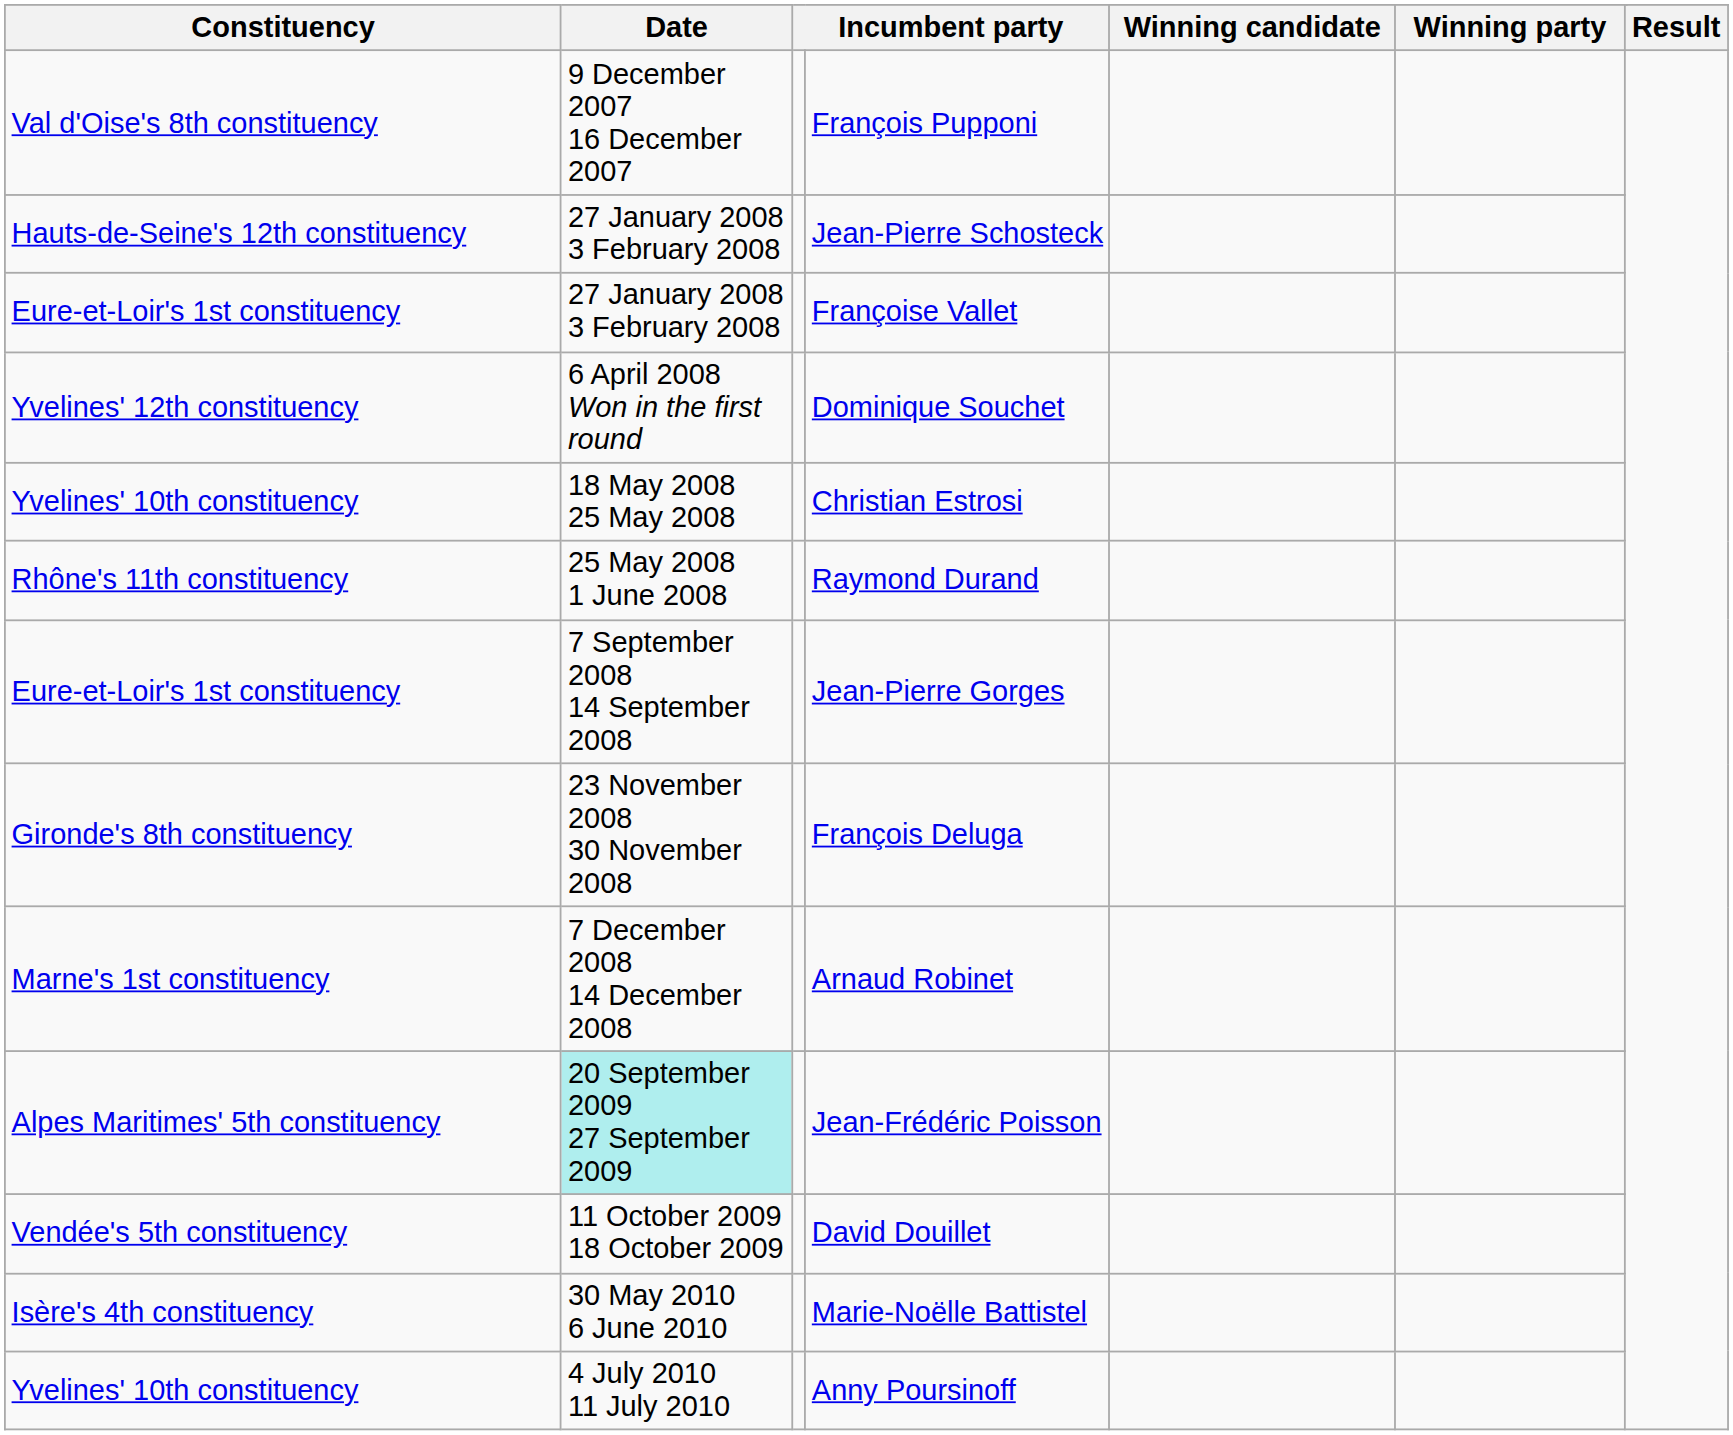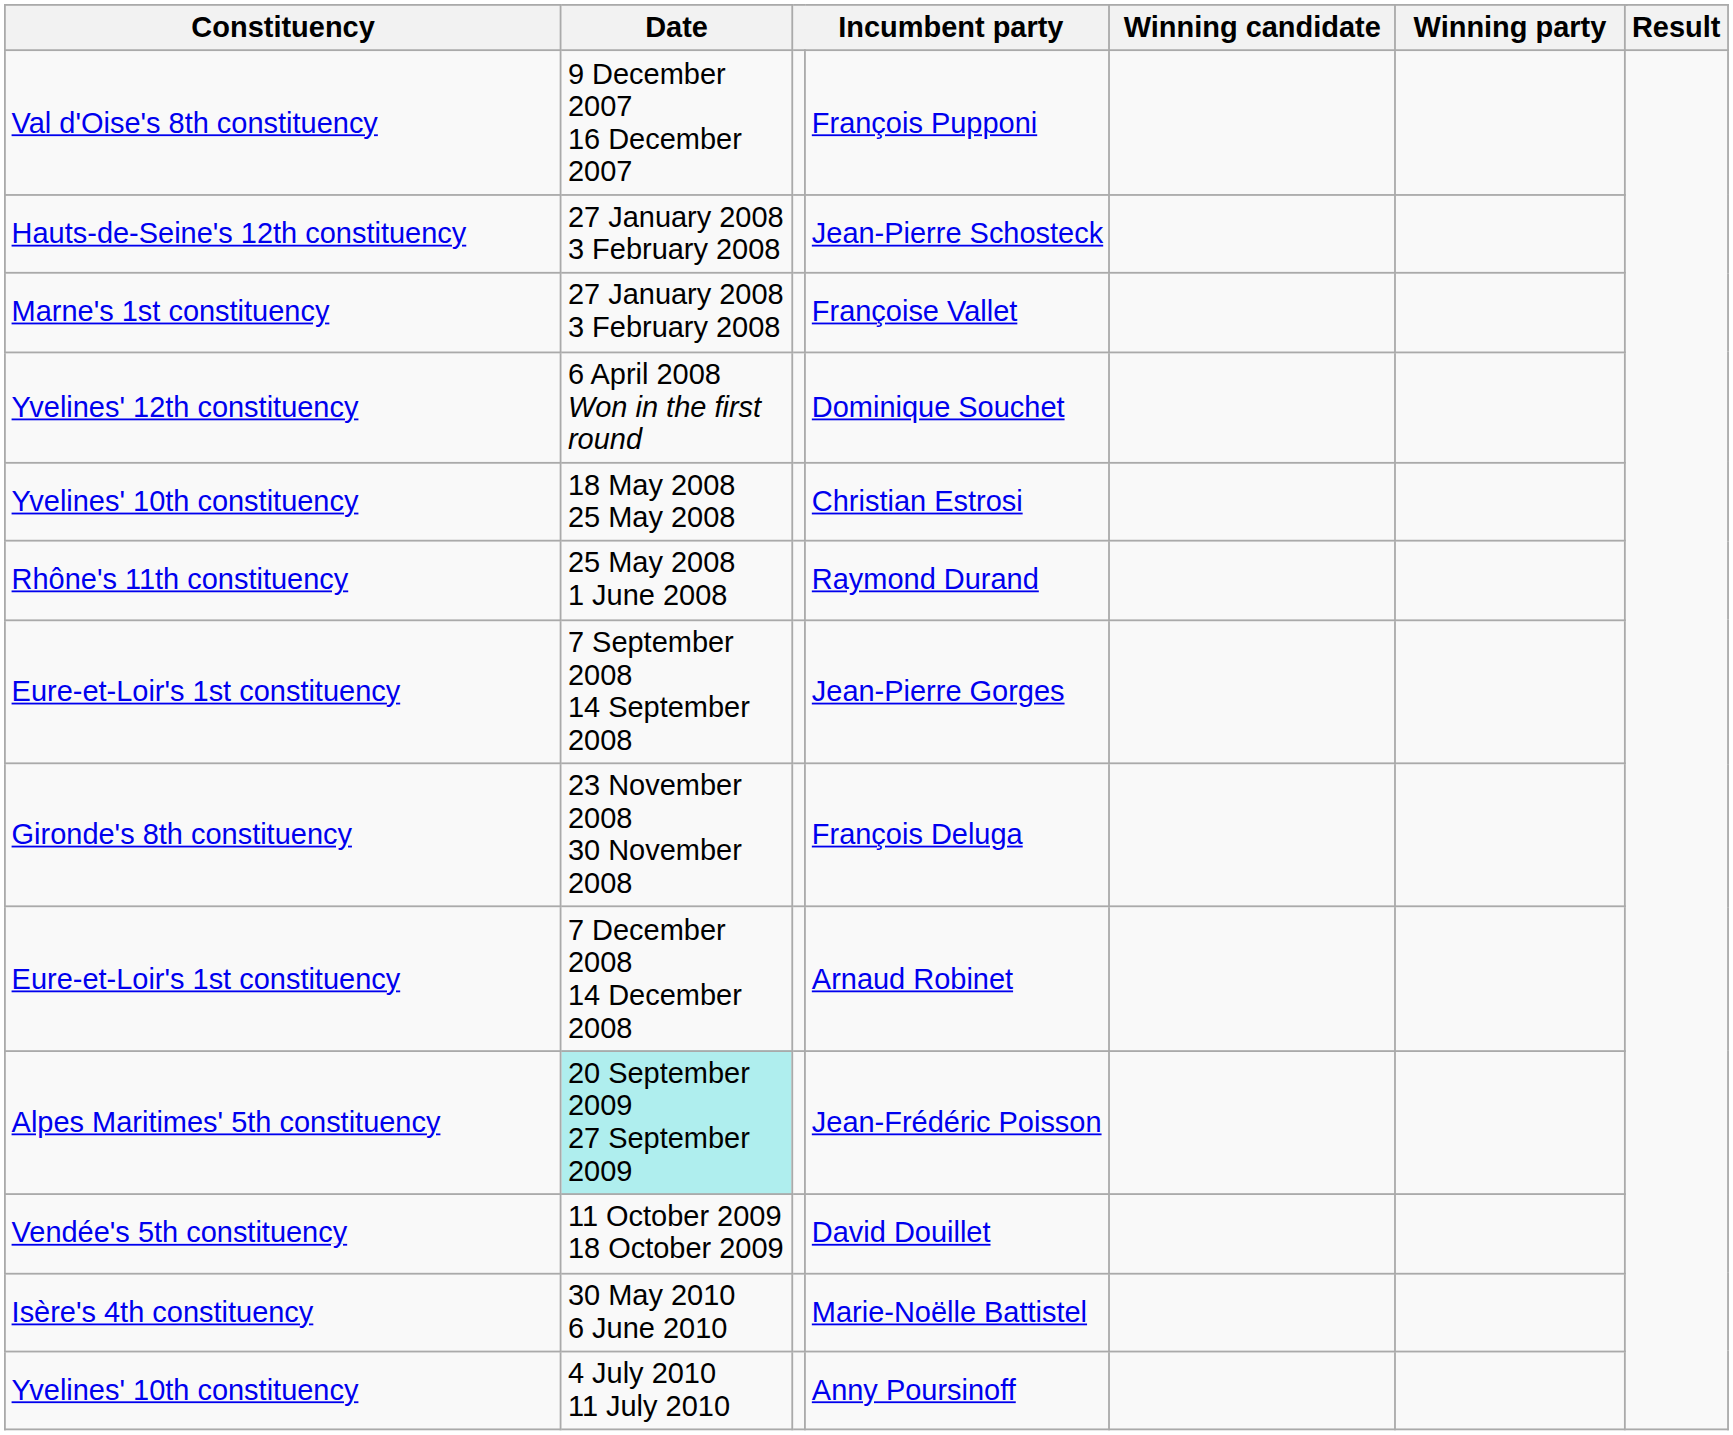 <table class="wikitable sortable">
 <tr>
 <th width=300px>Constituency</th>
 <th width=120px>Date</th>
 <th width=120px colspan=2>Incumbent party</th>
 <th width=150px>Winning candidate</th>
 <th width=120px colspan=2>Winning party</th>
 <th>Result</th>
 </tr>
 <tr>
 <td><a href='#'>Val d'Oise's 8th constituency</a></td>
 <td>9 December 2007 <br> 16 December 2007</td>
 <td></td>
 <td><a href='#'>François Pupponi</a></td>
 <td></td>
 <td></td>
 </tr>
 <tr>
 <td><a href='#'>Hauts-de-Seine's 12th constituency</a></td>
 <td>27 January 2008 <br> 3 February 2008</td>
 <td></td>
 <td><a href='#'>Jean-Pierre Schosteck</a></td>
 <td></td>
 <td></td>
 </tr>
 <tr>
-<td><a href='#'>Eure-et-Loir's 1st constituency</a></td>
+<td><a href='#'>Marne's 1st constituency</a></td>
 <td>27 January 2008 <br> 3 February 2008</td>
 <td></td>
 <td><a href='#'>Françoise Vallet</a></td>
 <td></td>
 <td></td>
 </tr>
 <tr>
 <td><a href='#'>Yvelines' 12th constituency</a></td>
 <td>6 April 2008 <br> <em>Won in the first round</em></td>
 <td></td>
 <td><a href='#'>Dominique Souchet</a></td>
 <td></td>
 <td></td>
 </tr>
 <tr>
 <td><a href='#'>Yvelines' 10th constituency</a></td>
 <td>18 May 2008 <br> 25 May 2008</td>
 <td></td>
 <td><a href='#'>Christian Estrosi</a></td>
 <td></td>
 <td></td>
 </tr>
 <tr>
 <td><a href='#'>Rhône's 11th constituency</a></td>
 <td>25 May 2008 <br> 1 June 2008</td>
 <td></td>
 <td><a href='#'>Raymond Durand</a></td>
 <td></td>
 <td></td>
 </tr>
 <tr>
 <td><a href='#'>Eure-et-Loir's 1st constituency</a></td>
 <td>7 September 2008 <br> 14 September 2008</td>
 <td></td>
 <td><a href='#'>Jean-Pierre Gorges</a></td>
 <td></td>
 <td></td>
 </tr>
 <tr>
 <td><a href='#'>Gironde's 8th constituency</a></td>
 <td>23 November 2008 <br> 30 November 2008</td>
 <td></td>
 <td><a href='#'>François Deluga</a></td>
 <td></td>
 <td></td>
 </tr>
 <tr>
-<td><a href='#'>Marne's 1st constituency</a></td>
+<td><a href='#'>Eure-et-Loir's 1st constituency</a></td>
 <td>7 December 2008 <br> 14 December 2008</td>
 <td></td>
 <td><a href='#'>Arnaud Robinet</a></td>
 <td></td>
 <td></td>
 </tr>
 <tr>
 <td><a href='#'>Alpes Maritimes' 5th constituency</a></td>
 <td style="background: paleturquoise;">20 September 2009 <br> 27 September 2009</td>
 <td></td>
 <td><a href='#'>Jean-Frédéric Poisson</a></td>
 <td></td>
 <td></td>
 </tr>
 <tr>
 <td><a href='#'>Vendée's 5th constituency</a></td>
 <td>11 October 2009 <br> 18 October 2009</td>
 <td></td>
 <td><a href='#'>David Douillet</a></td>
 <td></td>
 <td></td>
 </tr>
 <tr>
 <td><a href='#'>Isère's 4th constituency</a></td>
 <td>30 May 2010 <br> 6 June 2010</td>
 <td></td>
 <td><a href='#'>Marie-Noëlle Battistel</a></td>
 <td></td>
 <td></td>
 </tr>
 <tr>
 <td><a href='#'>Yvelines' 10th constituency</a></td>
 <td>4 July 2010 <br> 11 July 2010</td>
 <td></td>
 <td><a href='#'>Anny Poursinoff</a></td>
 <td></td>
 <td></td>
 </tr>
 </table>
